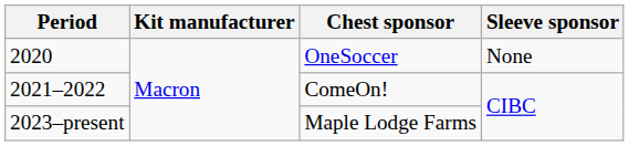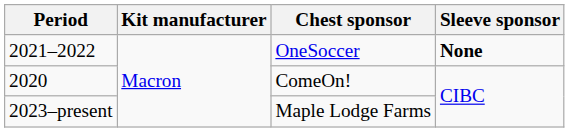 <table class="wikitable">
 <tr>
 <th>Period</th>
 <th>Kit manufacturer</th>
 <th>Chest sponsor</th>
 <th>Sleeve sponsor</th>
 </tr>
 <tr>
-<td>2020</td>
+<td>2021–2022</td>
 <td rowspan="3"><a href='#'>Macron</a></td>
 <td><a href='#'>OneSoccer</a></td>
-<td>None</td>
+<td><strong>None</strong></td>
 </tr>
 <tr>
-<td>2021–2022</td>
+<td>2020</td>
 <td>ComeOn!</td>
 <td rowspan="2"><a href='#'>CIBC</a></td>
 </tr>
 <tr>
 <td>2023–present</td>
 <td>Maple Lodge Farms</td>
 </tr>
 </table>
